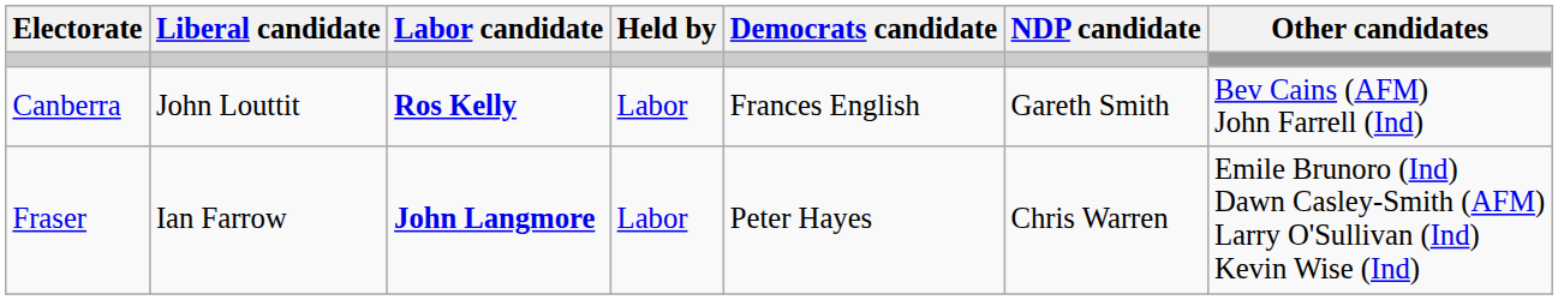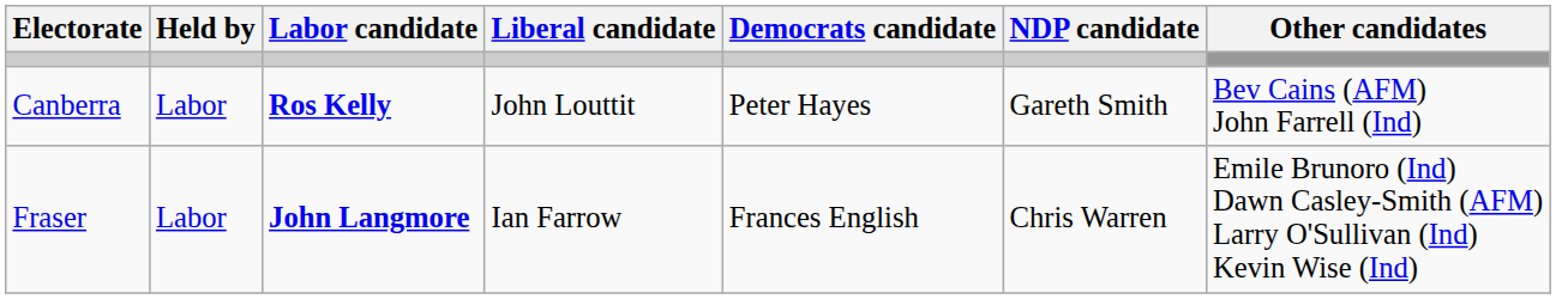 <table class="wikitable">
 <tr>
 <th>Electorate</th>
+<th>Held by</th>
+<th><a href='#'>Labor</a> candidate</th>
 <th><a href='#'>Liberal</a> candidate</th>
-<th><a href='#'>Labor</a> candidate</th>
-<th>Held by</th>
 <th><a href='#'>Democrats</a> candidate</th>
 <th><a href='#'>NDP</a> candidate</th>
 <th>Other candidates</th>
 </tr>
 <tr bgcolor="#cccccc">
 <td></td>
 <td></td>
 <td></td>
 <td></td>
 <td></td>
 <td></td>
 <td bgcolor="#999999"></td>
 </tr>
 <tr>
 <td><a href='#'>Canberra</a></td>
+<td><a href='#'>Labor</a></td>
+<td><strong><a href='#'>Ros Kelly</a></strong></td>
 <td>John Louttit</td>
-<td><strong><a href='#'>Ros Kelly</a></strong></td>
-<td><a href='#'>Labor</a></td>
-<td>Frances English</td>
+<td>Peter Hayes</td>
 <td>Gareth Smith</td>
 <td><a href='#'>Bev Cains</a> (<a href='#'>AFM</a>)<br>John Farrell (<a href='#'>Ind</a>)</td>
 </tr>
 <tr>
 <td><a href='#'>Fraser</a></td>
+<td><a href='#'>Labor</a></td>
+<td><strong><a href='#'>John Langmore</a></strong></td>
 <td>Ian Farrow</td>
-<td><strong><a href='#'>John Langmore</a></strong></td>
-<td><a href='#'>Labor</a></td>
-<td>Peter Hayes</td>
+<td>Frances English</td>
 <td>Chris Warren</td>
 <td>Emile Brunoro (<a href='#'>Ind</a>)<br>Dawn Casley-Smith (<a href='#'>AFM</a>)<br>Larry O'Sullivan (<a href='#'>Ind</a>)<br>Kevin Wise (<a href='#'>Ind</a>)</td>
 </tr>
 </table>
